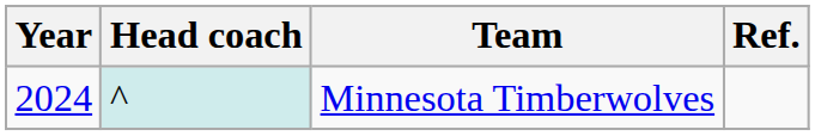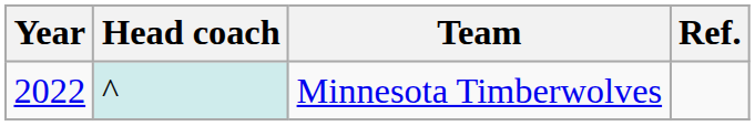 <table class="wikitable sortable">
 <tr>
 <th>Year</th>
 <th>Head coach</th>
 <th>Team</th>
 <th class="unsortable">Ref.</th>
 </tr>
 <tr>
-<td><a href='#'>2024</a></td>
+<td><a href='#'>2022</a></td>
 <td bgcolor="#CFECEC">^</td>
 <td><a href='#'>Minnesota Timberwolves</a></td>
 <td align="center"></td>
 </tr>
 </table>
